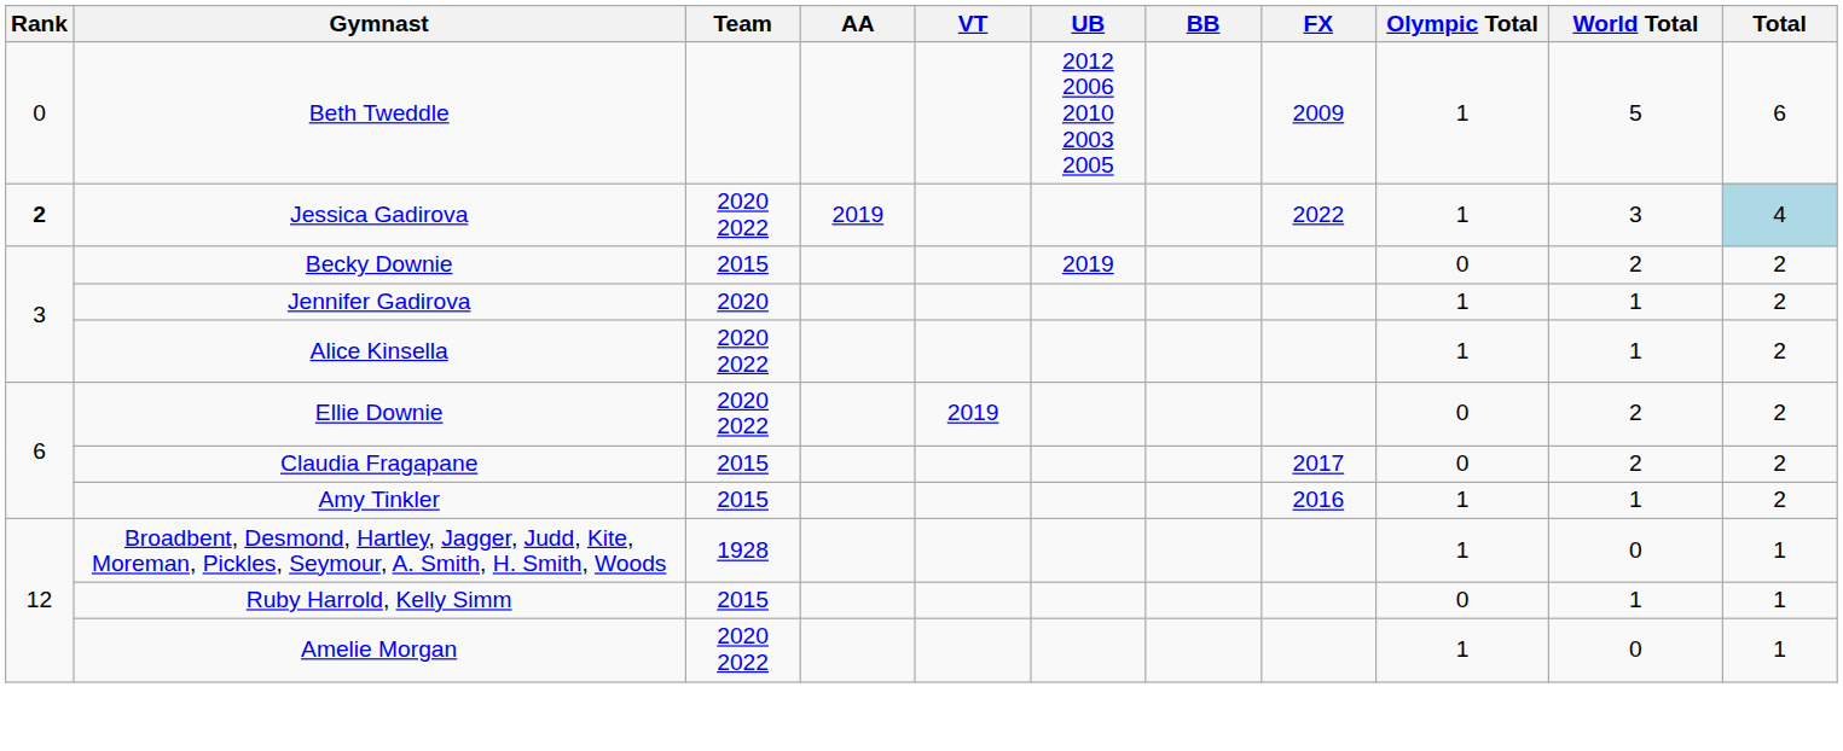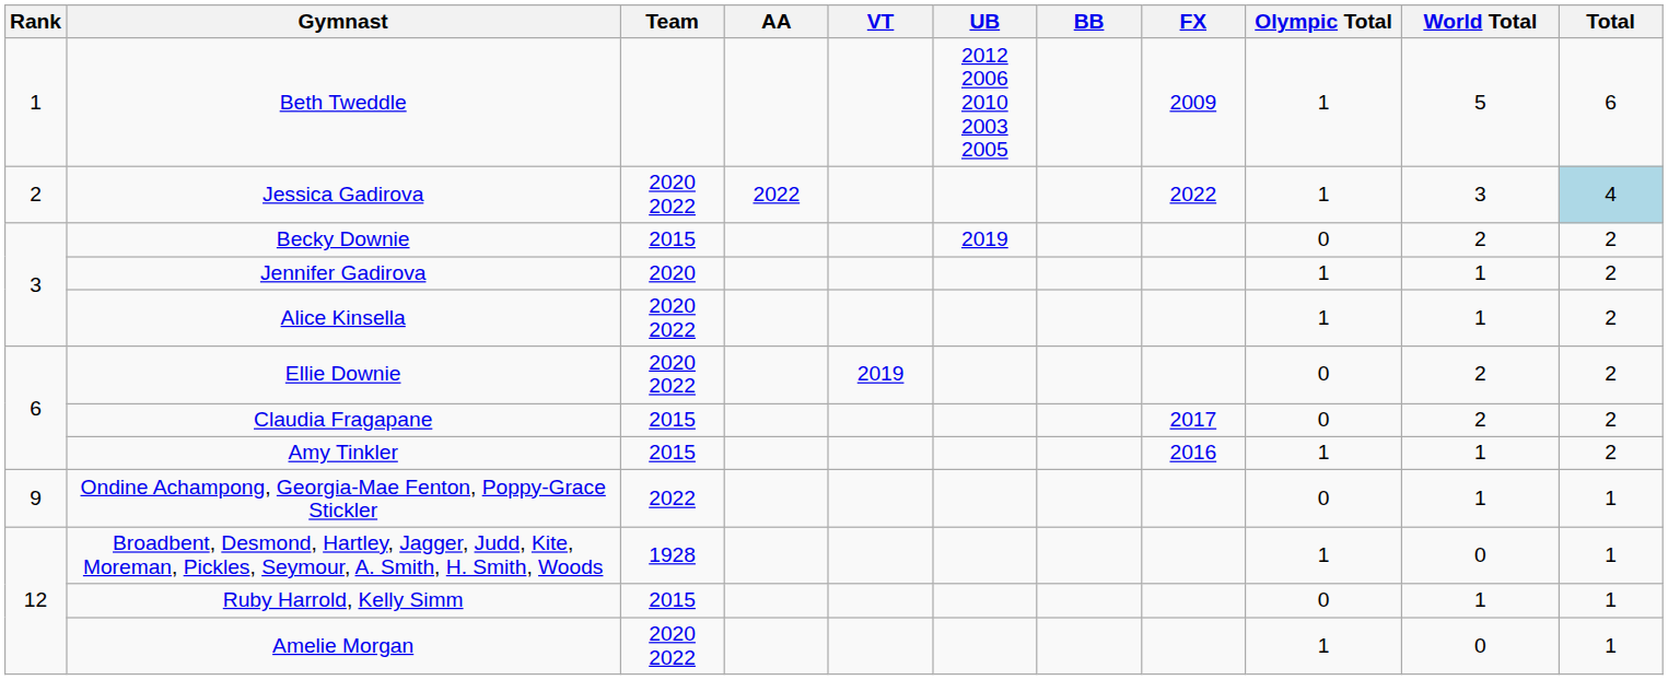 <table class="wikitable sortable" width=100% style="text-align:center;">
 <tr>
 <th style="width:1.8em;">Rank</th>
 <th class=unsortable>Gymnast</th>
 <th style="width:4.5em;">Team</th>
 <th style="width:4.5em;">AA</th>
 <th style="width:4.5em;"><a href='#'>VT</a></th>
 <th style="width:4.5em;"><a href='#'>UB</a></th>
 <th style="width:4.5em;"><a href='#'>BB</a></th>
 <th style="width:4.5em;"><a href='#'>FX</a></th>
 <th style="width:7.0em;"><a href='#'>Olympic</a> Total</th>
 <th style="width:7.0em;"><a href='#'>World</a> Total</th>
 <th style="width:4.5em;">Total</th>
 </tr>
 <tr>
-<td>0</td>
+<td>1</td>
 <td><a href='#'>Beth Tweddle</a></td>
 <td></td>
 <td></td>
 <td></td>
 <td> <a href='#'>2012</a><br> <a href='#'>2006</a><br> <a href='#'>2010</a><br> <a href='#'>2003</a><br> <a href='#'>2005</a></td>
 <td></td>
 <td>  <a href='#'>2009</a></td>
 <td>1</td>
 <td>5</td>
 <td>6</td>
 </tr>
 <tr>
-<td><strong>2</strong></td>
+<td>2</td>
 <td><a href='#'>Jessica Gadirova</a></td>
 <td> <a href='#'>2020</a><br> <a href='#'>2022</a></td>
-<td> <a href='#'>2019</a></td>
+<td> <a href='#'>2022</a></td>
 <td></td>
 <td></td>
 <td></td>
 <td> <a href='#'>2022</a></td>
 <td>1</td>
 <td>3</td>
 <td style="background: lightblue;">4</td>
 </tr>
 <tr>
 <td rowspan="3">3</td>
 <td><a href='#'>Becky Downie</a></td>
 <td> <a href='#'>2015</a></td>
 <td></td>
 <td></td>
 <td> <a href='#'>2019</a></td>
 <td></td>
 <td></td>
 <td>0</td>
 <td>2</td>
 <td>2</td>
 </tr>
 <tr>
 <td><a href='#'>Jennifer Gadirova</a></td>
 <td> <a href='#'>2020</a></td>
 <td></td>
 <td></td>
 <td></td>
 <td></td>
 <td></td>
 <td>1</td>
 <td>1</td>
 <td>2</td>
 </tr>
 <tr>
 <td><a href='#'>Alice Kinsella</a></td>
 <td> <a href='#'>2020</a><br> <a href='#'>2022</a></td>
 <td></td>
 <td></td>
 <td></td>
 <td></td>
 <td></td>
 <td>1</td>
 <td>1</td>
 <td>2</td>
 </tr>
 <tr>
 <td rowspan="3">6</td>
 <td><a href='#'>Ellie Downie</a></td>
 <td> <a href='#'>2020</a><br> <a href='#'>2022</a></td>
 <td></td>
 <td> <a href='#'>2019</a></td>
 <td></td>
 <td></td>
 <td></td>
 <td>0</td>
 <td>2</td>
 <td>2</td>
 </tr>
 <tr>
 <td><a href='#'>Claudia Fragapane</a></td>
 <td> <a href='#'>2015</a></td>
 <td></td>
 <td></td>
 <td></td>
 <td></td>
 <td> <a href='#'>2017</a></td>
 <td>0</td>
 <td>2</td>
 <td>2</td>
 </tr>
 <tr>
 <td><a href='#'>Amy Tinkler</a></td>
 <td> <a href='#'>2015</a></td>
 <td></td>
 <td></td>
 <td></td>
 <td></td>
 <td> <a href='#'>2016</a></td>
 <td>1</td>
 <td>1</td>
 <td>2</td>
 </tr>
 <tr>
+<td>9</td>
+<td><a href='#'>Ondine Achampong</a>, <a href='#'>Georgia-Mae Fenton</a>, <a href='#'>Poppy-Grace Stickler</a></td>
+<td> <a href='#'>2022</a></td>
+<td></td>
+<td></td>
+<td></td>
+<td></td>
+<td></td>
+<td>0</td>
+<td>1</td>
+<td>1</td>
+</tr>
+<tr>
 <td rowspan="3">12</td>
 <td><a href='#'>Broadbent</a>, <a href='#'>Desmond</a>, <a href='#'>Hartley</a>, <a href='#'>Jagger</a>, <a href='#'>Judd</a>, <a href='#'>Kite</a>, <a href='#'>Moreman</a>, <a href='#'>Pickles</a>, <a href='#'>Seymour</a>, <a href='#'>A. Smith</a>, <a href='#'>H. Smith</a>, <a href='#'>Woods</a></td>
 <td> <a href='#'>1928</a></td>
 <td></td>
 <td></td>
 <td></td>
 <td></td>
 <td></td>
 <td>1</td>
 <td>0</td>
 <td>1</td>
 </tr>
 <tr>
 <td><a href='#'>Ruby Harrold</a>, <a href='#'>Kelly Simm</a></td>
 <td> <a href='#'>2015</a></td>
 <td></td>
 <td></td>
 <td></td>
 <td></td>
 <td></td>
 <td>0</td>
 <td>1</td>
 <td>1</td>
 </tr>
 <tr>
 <td><a href='#'>Amelie Morgan</a></td>
 <td> <a href='#'>2020</a><br> <a href='#'>2022</a></td>
 <td></td>
 <td></td>
 <td></td>
 <td></td>
 <td></td>
 <td>1</td>
 <td>0</td>
 <td>1</td>
 </tr>
 </table>
